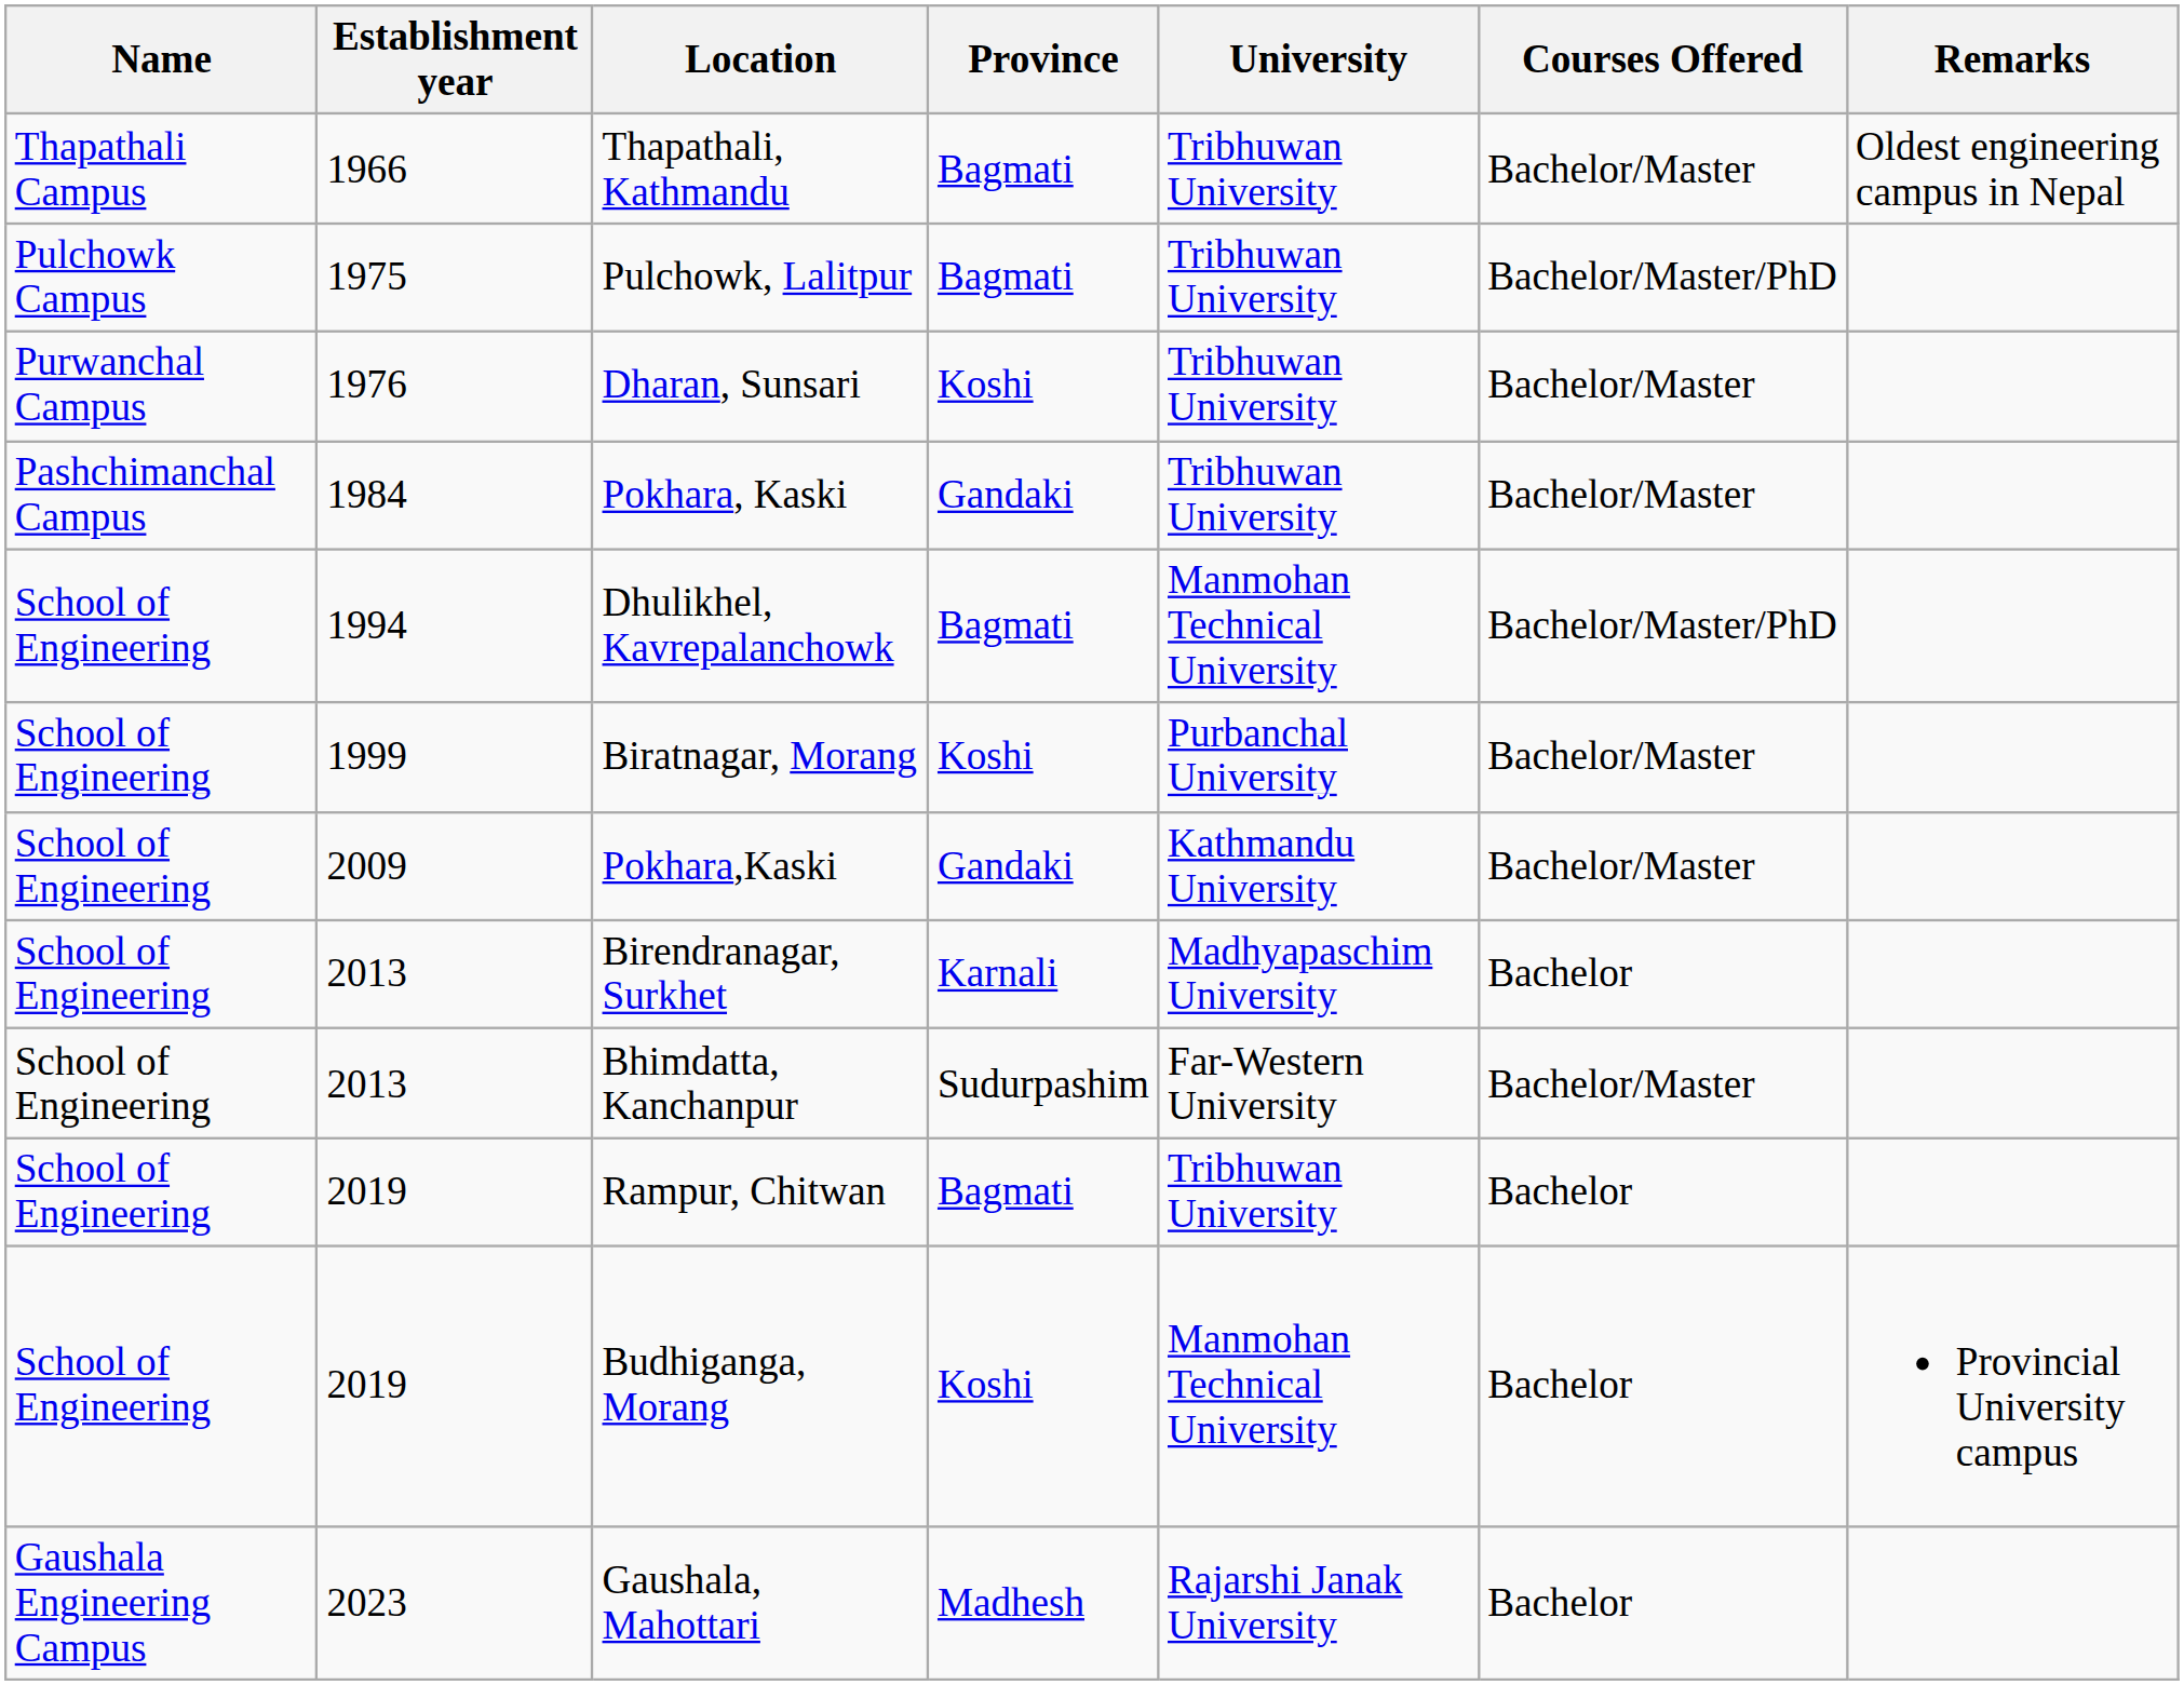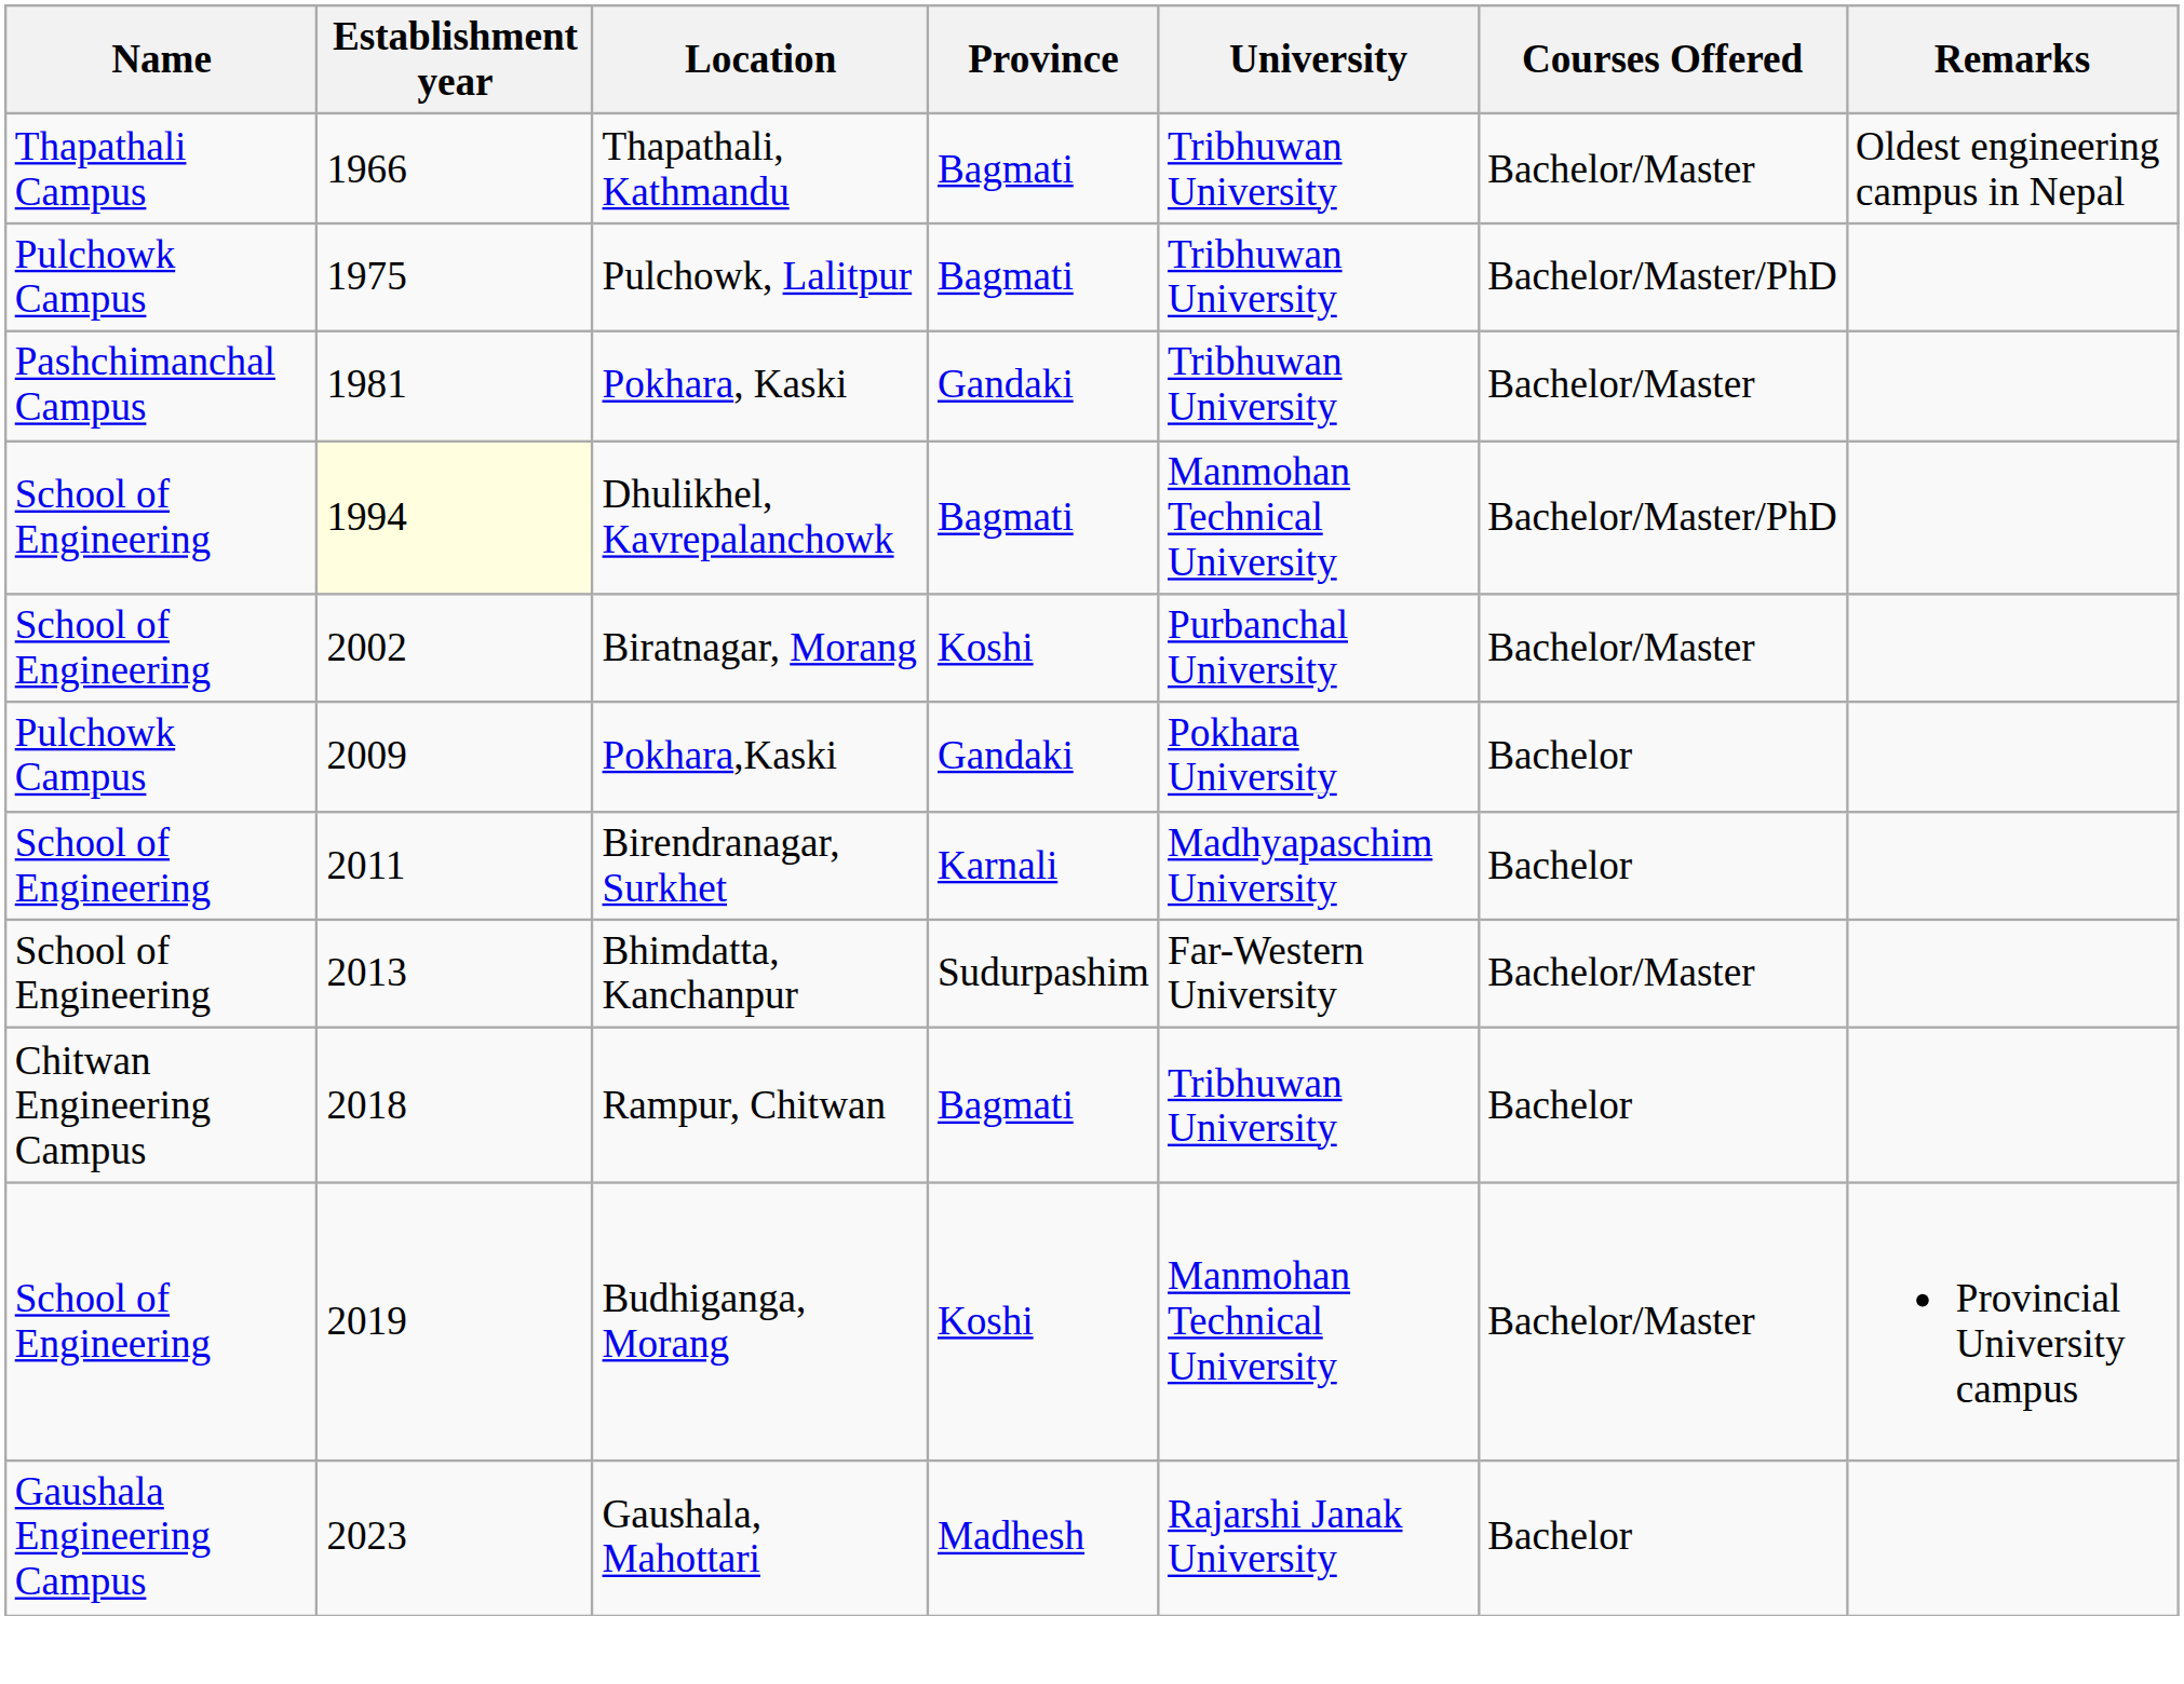 <table class="wikitable sortable static-row-numbers static-row-header-text"  mw-collapsible">
 <tr>
 <th>Name</th>
 <th>Establishment year</th>
 <th>Location</th>
 <th>Province</th>
 <th>University</th>
 <th>Courses Offered</th>
 <th>Remarks</th>
 </tr>
 <tr>
 <td><a href='#'>Thapathali Campus</a></td>
 <td>1966</td>
 <td>Thapathali, <a href='#'>Kathmandu</a></td>
 <td><a href='#'>Bagmati</a></td>
 <td><a href='#'>Tribhuwan University</a></td>
 <td>Bachelor/Master</td>
 <td>Oldest engineering campus in Nepal</td>
 </tr>
 <tr>
 <td><a href='#'>Pulchowk Campus</a></td>
 <td>1975</td>
 <td>Pulchowk, <a href='#'>Lalitpur</a></td>
 <td><a href='#'>Bagmati</a></td>
 <td><a href='#'>Tribhuwan University</a></td>
 <td>Bachelor/Master/PhD</td>
 <td></td>
 </tr>
 <tr>
-<td><a href='#'>Purwanchal Campus</a></td>
-<td>1976</td>
-<td><a href='#'>Dharan</a>, Sunsari</td>
-<td><a href='#'>Koshi</a></td>
-<td><a href='#'>Tribhuwan University</a></td>
-<td>Bachelor/Master</td>
-<td></td>
-</tr>
-<tr>
 <td><a href='#'>Pashchimanchal Campus</a></td>
-<td>1984</td>
+<td>1981</td>
 <td><a href='#'>Pokhara</a>, Kaski</td>
 <td><a href='#'>Gandaki</a></td>
 <td><a href='#'>Tribhuwan University</a></td>
 <td>Bachelor/Master</td>
 <td></td>
 </tr>
 <tr>
 <td><a href='#'>School of Engineering</a></td>
-<td>1994</td>
+<td style="background: lightyellow;">1994</td>
 <td>Dhulikhel, <a href='#'>Kavrepalanchowk</a></td>
 <td><a href='#'>Bagmati</a></td>
 <td><a href='#'>Manmohan Technical University</a></td>
 <td>Bachelor/Master/PhD</td>
 <td></td>
 </tr>
 <tr>
 <td><a href='#'>School of Engineering</a></td>
-<td>1999</td>
+<td>2002</td>
 <td>Biratnagar, <a href='#'>Morang</a></td>
 <td><a href='#'>Koshi</a></td>
 <td><a href='#'>Purbanchal University</a></td>
 <td>Bachelor/Master</td>
 <td></td>
 </tr>
 <tr>
-<td><a href='#'>School of Engineering</a></td>
+<td><a href='#'>Pulchowk Campus</a></td>
 <td>2009</td>
 <td><a href='#'>Pokhara</a>,Kaski</td>
 <td><a href='#'>Gandaki</a></td>
-<td><a href='#'>Kathmandu University</a></td>
-<td>Bachelor/Master</td>
+<td><a href='#'>Pokhara University</a></td>
+<td>Bachelor</td>
 <td></td>
 </tr>
 <tr>
 <td><a href='#'>School of Engineering</a></td>
-<td>2013</td>
+<td>2011</td>
 <td>Birendranagar, <a href='#'>Surkhet</a></td>
 <td><a href='#'>Karnali</a></td>
 <td><a href='#'>Madhyapaschim University</a></td>
 <td>Bachelor</td>
 <td></td>
 </tr>
 <tr>
 <td>School of Engineering</td>
 <td>2013</td>
 <td>Bhimdatta, Kanchanpur</td>
 <td>Sudurpashim</td>
 <td>Far-Western University</td>
 <td>Bachelor/Master</td>
 <td></td>
 </tr>
 <tr>
-<td><a href='#'>School of Engineering</a></td>
-<td>2019</td>
+<td>Chitwan Engineering Campus</td>
+<td>2018</td>
 <td>Rampur, Chitwan</td>
 <td><a href='#'>Bagmati</a></td>
 <td><a href='#'>Tribhuwan University</a></td>
 <td>Bachelor</td>
 <td></td>
 </tr>
 <tr>
 <td><a href='#'>School of Engineering</a></td>
 <td>2019</td>
 <td>Budhiganga, <a href='#'>Morang</a></td>
 <td><a href='#'>Koshi</a></td>
 <td><a href='#'>Manmohan Technical University</a></td>
-<td>Bachelor</td>
+<td>Bachelor/Master</td>
 <td><br><ul><li>Provincial University campus</li></ul></td>
 </tr>
 <tr>
 <td><a href='#'>Gaushala Engineering Campus</a></td>
 <td>2023</td>
 <td>Gaushala, <a href='#'>Mahottari</a></td>
 <td><a href='#'>Madhesh</a></td>
 <td><a href='#'>Rajarshi Janak University</a></td>
 <td>Bachelor</td>
 <td></td>
 </tr>
 </table>
